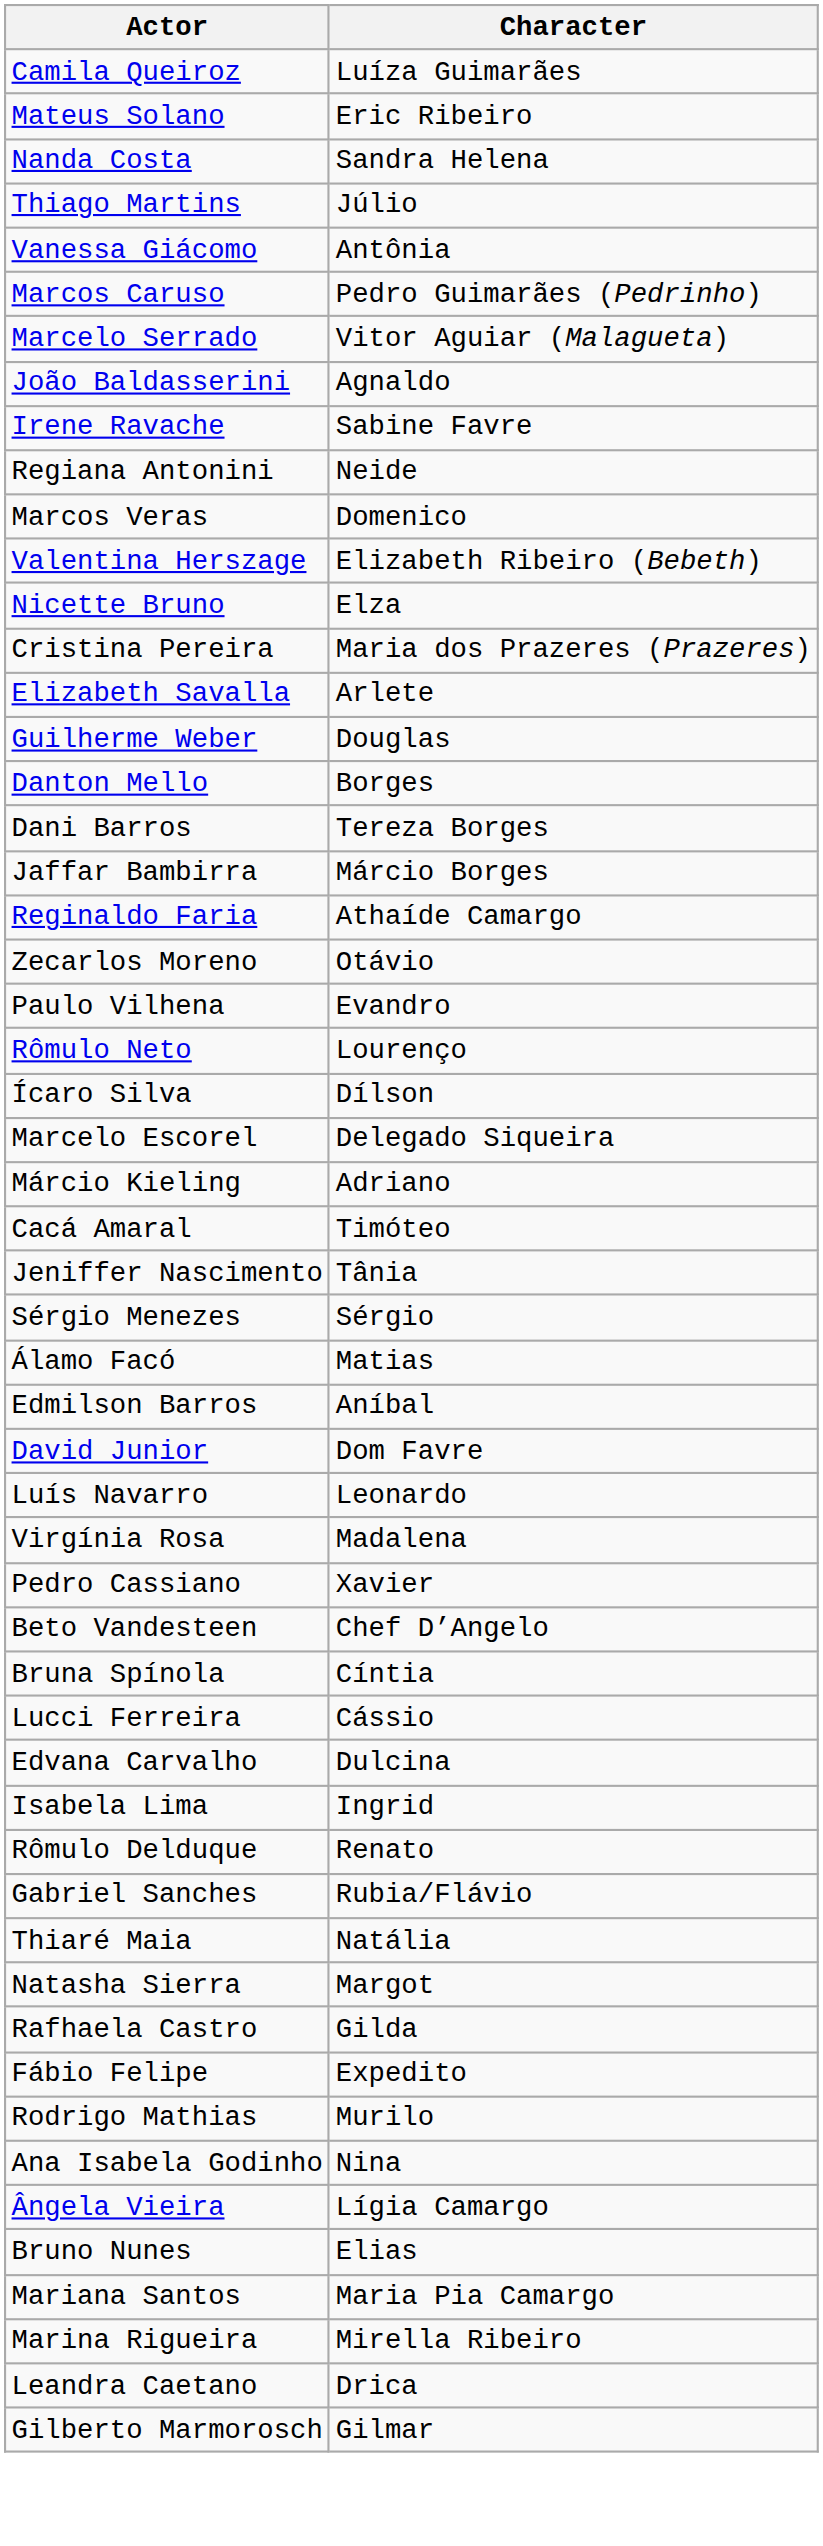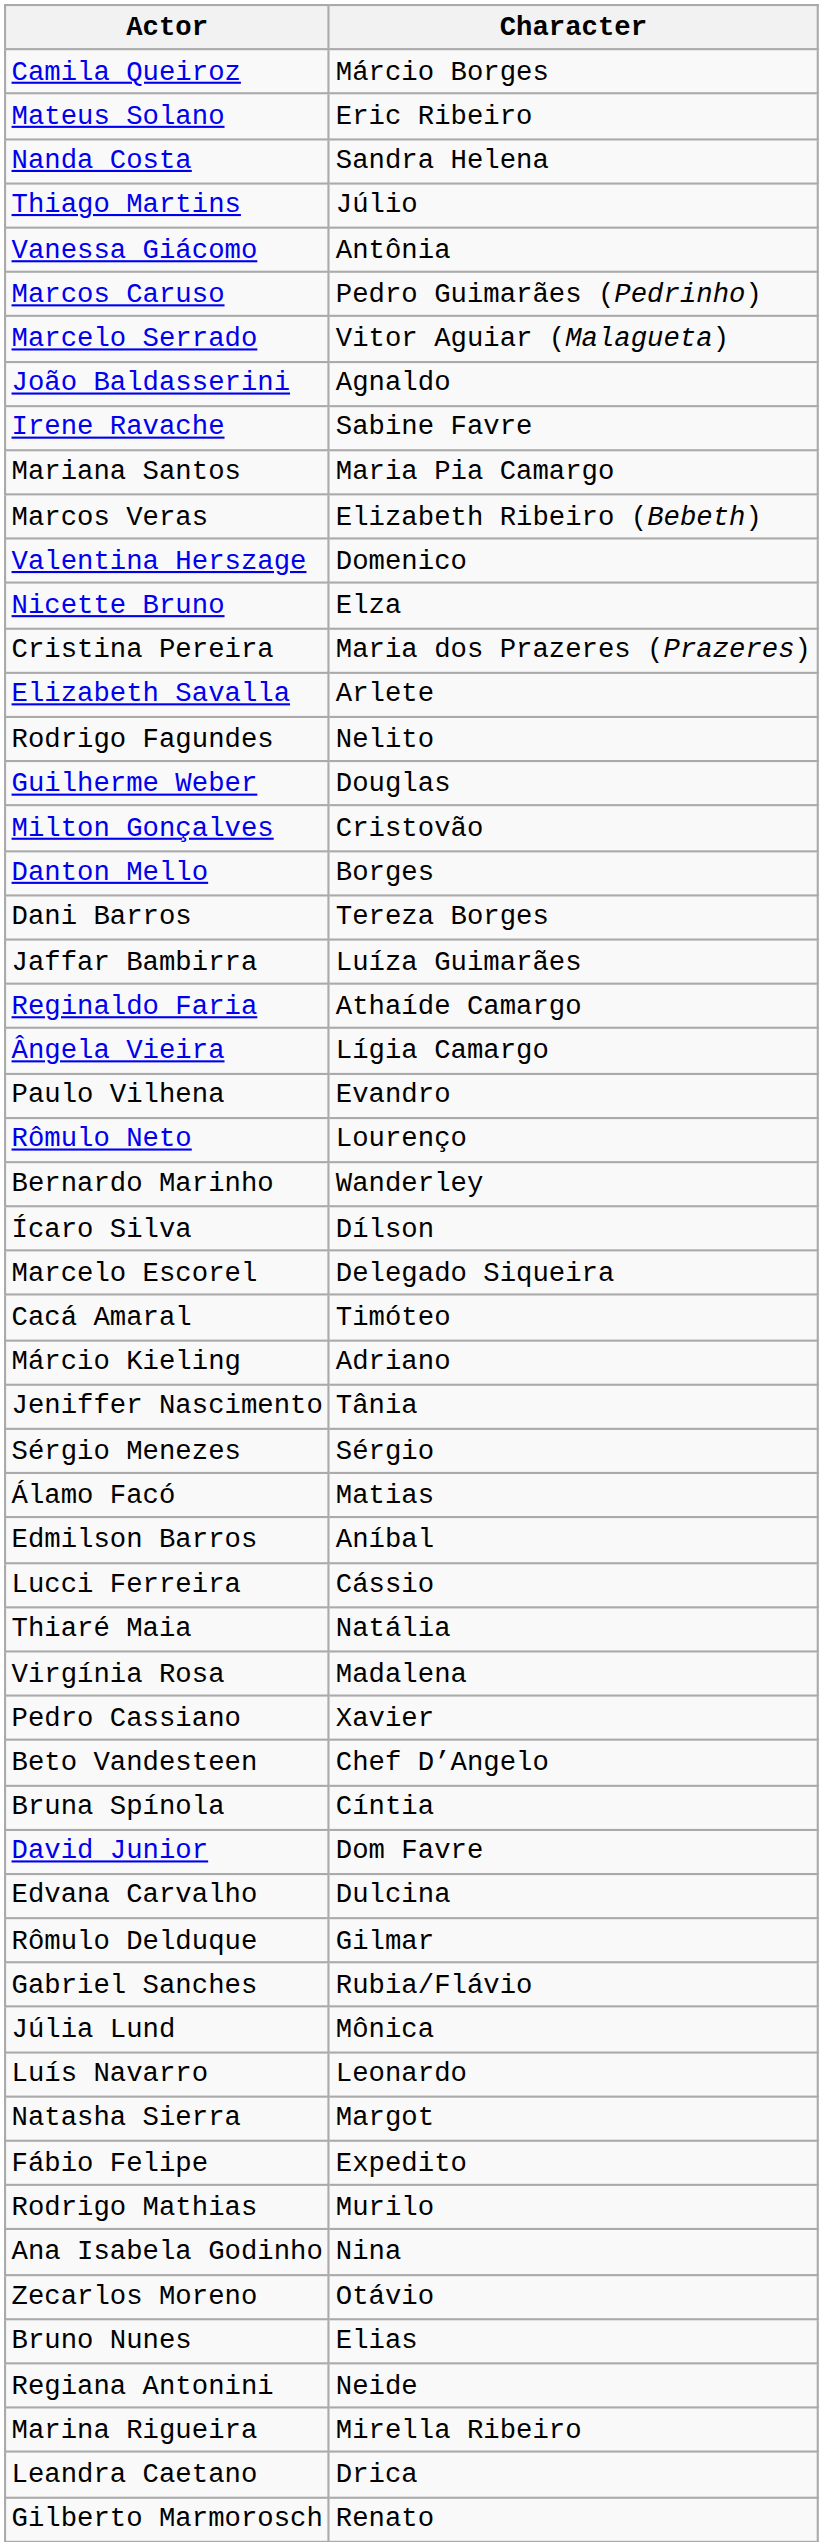 <table class="wikitable sortable">
 <tr>
 <th>Actor</th>
 <th>Character</th>
 </tr>
 <tr>
 <td><a href='#'>Camila Queiroz</a></td>
-<td>Luíza Guimarães</td>
+<td>Márcio Borges</td>
 </tr>
 <tr>
 <td><a href='#'>Mateus Solano</a></td>
 <td>Eric Ribeiro</td>
 </tr>
 <tr>
 <td><a href='#'>Nanda Costa</a></td>
 <td>Sandra Helena</td>
 </tr>
 <tr>
 <td><a href='#'>Thiago Martins</a></td>
 <td>Júlio</td>
 </tr>
 <tr>
 <td><a href='#'>Vanessa Giácomo</a></td>
 <td>Antônia</td>
 </tr>
 <tr>
 <td><a href='#'>Marcos Caruso</a></td>
 <td>Pedro Guimarães (<em>Pedrinho</em>)</td>
 </tr>
 <tr>
 <td><a href='#'>Marcelo Serrado</a></td>
 <td>Vitor Aguiar (<em>Malagueta</em>)</td>
 </tr>
 <tr>
 <td><a href='#'>João Baldasserini</a></td>
 <td>Agnaldo</td>
 </tr>
 <tr>
 <td><a href='#'>Irene Ravache</a></td>
 <td>Sabine Favre</td>
 </tr>
 <tr>
-<td>Regiana Antonini</td>
-<td>Neide</td>
+<td>Mariana Santos</td>
+<td>Maria Pia Camargo</td>
 </tr>
 <tr>
 <td>Marcos Veras</td>
-<td>Domenico</td>
+<td>Elizabeth Ribeiro (<em>Bebeth</em>)</td>
 </tr>
 <tr>
 <td><a href='#'>Valentina Herszage</a></td>
-<td>Elizabeth Ribeiro (<em>Bebeth</em>)</td>
+<td>Domenico</td>
 </tr>
 <tr>
 <td><a href='#'>Nicette Bruno</a></td>
 <td>Elza</td>
 </tr>
 <tr>
 <td>Cristina Pereira</td>
 <td>Maria dos Prazeres (<em>Prazeres</em>)</td>
 </tr>
 <tr>
 <td><a href='#'>Elizabeth Savalla</a></td>
 <td>Arlete</td>
 </tr>
 <tr>
+<td>Rodrigo Fagundes</td>
+<td>Nelito</td>
+</tr>
+<tr>
 <td><a href='#'>Guilherme Weber</a></td>
 <td>Douglas</td>
+</tr>
+<tr>
+<td><a href='#'>Milton Gonçalves</a></td>
+<td>Cristovão</td>
 </tr>
 <tr>
 <td><a href='#'>Danton Mello</a></td>
 <td>Borges</td>
 </tr>
 <tr>
 <td>Dani Barros</td>
 <td>Tereza Borges</td>
 </tr>
 <tr>
 <td>Jaffar Bambirra</td>
-<td>Márcio Borges</td>
+<td>Luíza Guimarães</td>
 </tr>
 <tr>
 <td><a href='#'>Reginaldo Faria</a></td>
 <td>Athaíde Camargo</td>
 </tr>
 <tr>
-<td>Zecarlos Moreno</td>
-<td>Otávio</td>
+<td><a href='#'>Ângela Vieira</a></td>
+<td>Lígia Camargo</td>
 </tr>
 <tr>
 <td>Paulo Vilhena</td>
 <td>Evandro</td>
 </tr>
 <tr>
 <td><a href='#'>Rômulo Neto</a></td>
 <td>Lourenço</td>
 </tr>
 <tr>
+<td>Bernardo Marinho</td>
+<td>Wanderley</td>
+</tr>
+<tr>
 <td>Ícaro Silva</td>
 <td>Dílson</td>
 </tr>
 <tr>
 <td>Marcelo Escorel</td>
 <td>Delegado Siqueira</td>
 </tr>
 <tr>
+<td>Cacá Amaral</td>
+<td>Timóteo</td>
+</tr>
+<tr>
 <td>Márcio Kieling</td>
 <td>Adriano</td>
-</tr>
-<tr>
-<td>Cacá Amaral</td>
-<td>Timóteo</td>
 </tr>
 <tr>
 <td>Jeniffer Nascimento</td>
 <td>Tânia</td>
 </tr>
 <tr>
 <td>Sérgio Menezes</td>
 <td>Sérgio</td>
 </tr>
 <tr>
 <td>Álamo Facó</td>
 <td>Matias</td>
 </tr>
 <tr>
 <td>Edmilson Barros</td>
 <td>Aníbal</td>
 </tr>
 <tr>
-<td><a href='#'>David Junior</a></td>
-<td>Dom Favre</td>
+<td>Lucci Ferreira</td>
+<td>Cássio</td>
 </tr>
 <tr>
-<td>Luís Navarro</td>
-<td>Leonardo</td>
+<td>Thiaré Maia</td>
+<td>Natália</td>
 </tr>
 <tr>
 <td>Virgínia Rosa</td>
 <td>Madalena</td>
 </tr>
 <tr>
 <td>Pedro Cassiano</td>
 <td>Xavier</td>
 </tr>
 <tr>
 <td>Beto Vandesteen</td>
 <td>Chef D’Angelo</td>
 </tr>
 <tr>
 <td>Bruna Spínola</td>
 <td>Cíntia</td>
 </tr>
 <tr>
-<td>Lucci Ferreira</td>
-<td>Cássio</td>
+<td><a href='#'>David Junior</a></td>
+<td>Dom Favre</td>
 </tr>
 <tr>
 <td>Edvana Carvalho</td>
 <td>Dulcina</td>
 </tr>
 <tr>
-<td>Isabela Lima</td>
-<td>Ingrid</td>
-</tr>
-<tr>
 <td>Rômulo Delduque</td>
-<td>Renato</td>
+<td>Gilmar</td>
 </tr>
 <tr>
 <td>Gabriel Sanches</td>
 <td>Rubia/Flávio</td>
 </tr>
 <tr>
-<td>Thiaré Maia</td>
-<td>Natália</td>
+<td>Júlia Lund</td>
+<td>Mônica</td>
+</tr>
+<tr>
+<td>Luís Navarro</td>
+<td>Leonardo</td>
 </tr>
 <tr>
 <td>Natasha Sierra</td>
 <td>Margot</td>
-</tr>
-<tr>
-<td>Rafhaela Castro</td>
-<td>Gilda</td>
 </tr>
 <tr>
 <td>Fábio Felipe</td>
 <td>Expedito</td>
 </tr>
 <tr>
 <td>Rodrigo Mathias</td>
 <td>Murilo</td>
 </tr>
 <tr>
 <td>Ana Isabela Godinho</td>
 <td>Nina</td>
 </tr>
 <tr>
-<td><a href='#'>Ângela Vieira</a></td>
-<td>Lígia Camargo</td>
+<td>Zecarlos Moreno</td>
+<td>Otávio</td>
 </tr>
 <tr>
 <td>Bruno Nunes</td>
 <td>Elias</td>
 </tr>
 <tr>
-<td>Mariana Santos</td>
-<td>Maria Pia Camargo</td>
+<td>Regiana Antonini</td>
+<td>Neide</td>
 </tr>
 <tr>
 <td>Marina Rigueira</td>
 <td>Mirella Ribeiro</td>
 </tr>
 <tr>
 <td>Leandra Caetano</td>
 <td>Drica</td>
 </tr>
 <tr>
 <td>Gilberto Marmorosch</td>
-<td>Gilmar</td>
+<td>Renato</td>
 </tr>
 </table>
